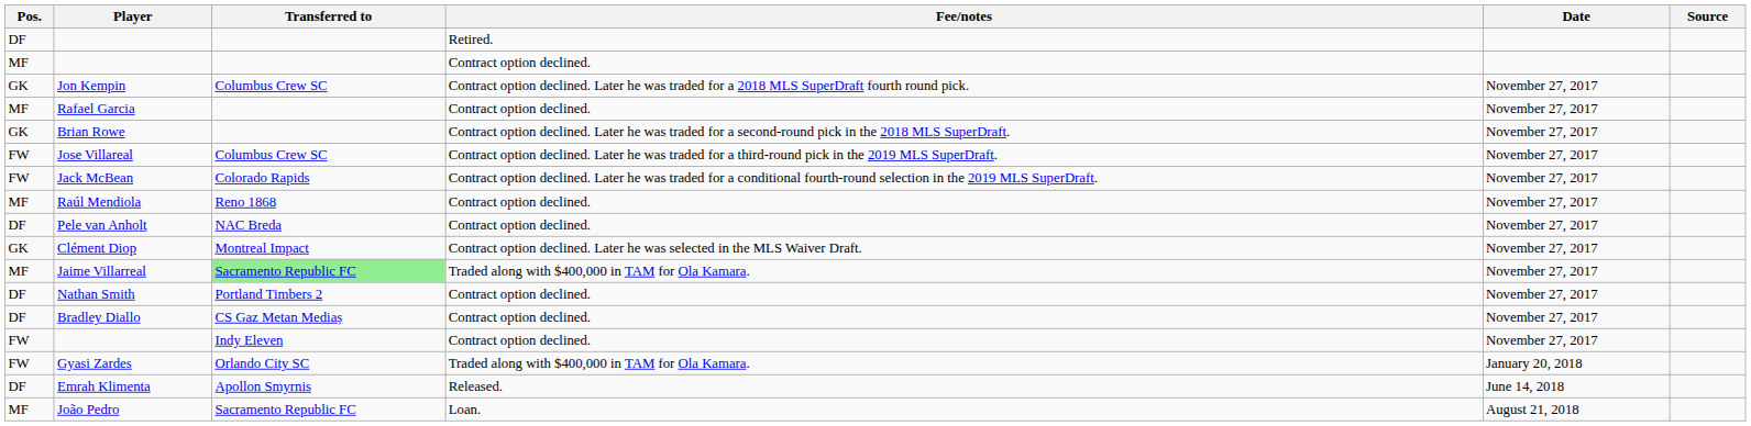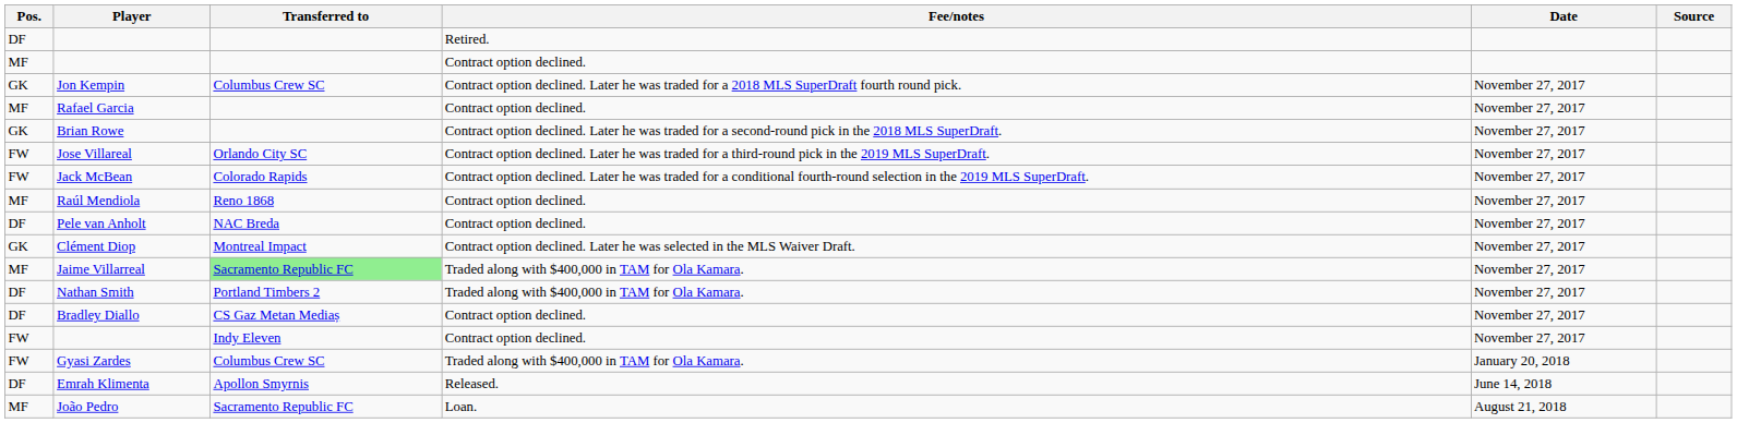 <table class="wikitable sortable" style="width:95%; text-align:center; font-size:95%; text-align:left;">
 <tr>
 <th><strong>Pos.</strong></th>
 <th><strong>Player</strong></th>
 <th><strong>Transferred to</strong></th>
 <th><strong>Fee/notes</strong></th>
 <th><strong>Date</strong></th>
 <th><strong>Source</strong></th>
 </tr>
 <tr>
 <td>DF</td>
 <td></td>
 <td></td>
 <td>Retired.</td>
 <td></td>
 <td align=center></td>
 </tr>
 <tr>
 <td>MF</td>
 <td></td>
 <td></td>
 <td>Contract option declined.</td>
 <td></td>
 <td align=center></td>
 </tr>
 <tr>
 <td>GK</td>
 <td> <a href='#'>Jon Kempin</a></td>
 <td> <a href='#'>Columbus Crew SC</a></td>
 <td>Contract option declined. Later he was traded for a <a href='#'>2018 MLS SuperDraft</a> fourth round pick.</td>
 <td>November 27, 2017</td>
 <td align=center></td>
 </tr>
 <tr>
 <td>MF</td>
 <td> <a href='#'>Rafael Garcia</a></td>
 <td></td>
 <td>Contract option declined.</td>
 <td>November 27, 2017</td>
 <td align=center></td>
 </tr>
 <tr>
 <td>GK</td>
 <td> <a href='#'>Brian Rowe</a></td>
 <td></td>
 <td>Contract option declined. Later he was traded for a second-round pick in the <a href='#'>2018 MLS SuperDraft</a>.</td>
 <td>November 27, 2017</td>
 <td align=center></td>
 </tr>
 <tr>
 <td>FW</td>
 <td> <a href='#'>Jose Villareal</a></td>
-<td> <a href='#'>Columbus Crew SC</a></td>
+<td> <a href='#'>Orlando City SC</a></td>
 <td>Contract option declined. Later he was traded for a third-round pick in the <a href='#'>2019 MLS SuperDraft</a>.</td>
 <td>November 27, 2017</td>
 <td align=center></td>
 </tr>
 <tr>
 <td>FW</td>
 <td> <a href='#'>Jack McBean</a></td>
 <td> <a href='#'>Colorado Rapids</a></td>
 <td>Contract option declined. Later he was traded for a conditional fourth-round selection in the <a href='#'>2019 MLS SuperDraft</a>.</td>
 <td>November 27, 2017</td>
 <td align=center></td>
 </tr>
 <tr>
 <td>MF</td>
 <td> <a href='#'>Raúl Mendiola</a></td>
 <td> <a href='#'>Reno 1868</a></td>
 <td>Contract option declined.</td>
 <td>November 27, 2017</td>
 <td align=center></td>
 </tr>
 <tr>
 <td>DF</td>
 <td> <a href='#'>Pele van Anholt</a></td>
 <td> <a href='#'>NAC Breda</a></td>
 <td>Contract option declined.</td>
 <td>November 27, 2017</td>
 <td align=center></td>
 </tr>
 <tr>
 <td>GK</td>
 <td> <a href='#'>Clément Diop</a></td>
 <td> <a href='#'>Montreal Impact</a></td>
 <td>Contract option declined. Later he was selected in the MLS Waiver Draft.</td>
 <td>November 27, 2017</td>
 <td align=center></td>
 </tr>
 <tr>
 <td>MF</td>
 <td> <a href='#'>Jaime Villarreal</a></td>
 <td style="background: lightgreen;"> <a href='#'>Sacramento Republic FC</a></td>
 <td>Traded along with $400,000 in <a href='#'>TAM</a> for  <a href='#'>Ola Kamara</a>.</td>
 <td>November 27, 2017</td>
 <td align=center></td>
 </tr>
 <tr>
 <td>DF</td>
 <td> <a href='#'>Nathan Smith</a></td>
 <td> <a href='#'>Portland Timbers 2</a></td>
-<td>Contract option declined.</td>
+<td>Traded along with $400,000 in <a href='#'>TAM</a> for  <a href='#'>Ola Kamara</a>.</td>
 <td>November 27, 2017</td>
 <td align=center></td>
 </tr>
 <tr>
 <td>DF</td>
 <td> <a href='#'>Bradley Diallo</a></td>
 <td> <a href='#'>CS Gaz Metan Mediaș</a></td>
 <td>Contract option declined.</td>
 <td>November 27, 2017</td>
 <td align=center></td>
 </tr>
 <tr>
 <td>FW</td>
 <td></td>
 <td> <a href='#'>Indy Eleven</a></td>
 <td>Contract option declined.</td>
 <td>November 27, 2017</td>
 <td align=center></td>
 </tr>
 <tr>
 <td>FW</td>
 <td> <a href='#'>Gyasi Zardes</a></td>
-<td> <a href='#'>Orlando City SC</a></td>
+<td> <a href='#'>Columbus Crew SC</a></td>
 <td>Traded along with $400,000 in <a href='#'>TAM</a> for  <a href='#'>Ola Kamara</a>.</td>
 <td>January 20, 2018</td>
 <td align=center></td>
 </tr>
 <tr>
 <td>DF</td>
 <td> <a href='#'>Emrah Klimenta</a></td>
 <td> <a href='#'>Apollon Smyrnis</a></td>
 <td>Released.</td>
 <td>June 14, 2018</td>
 <td align=center></td>
 </tr>
 <tr>
 <td>MF</td>
 <td> <a href='#'>João Pedro</a></td>
 <td> <a href='#'>Sacramento Republic FC</a></td>
 <td>Loan.</td>
 <td>August 21, 2018</td>
 <td align=center></td>
 </tr>
 </table>
